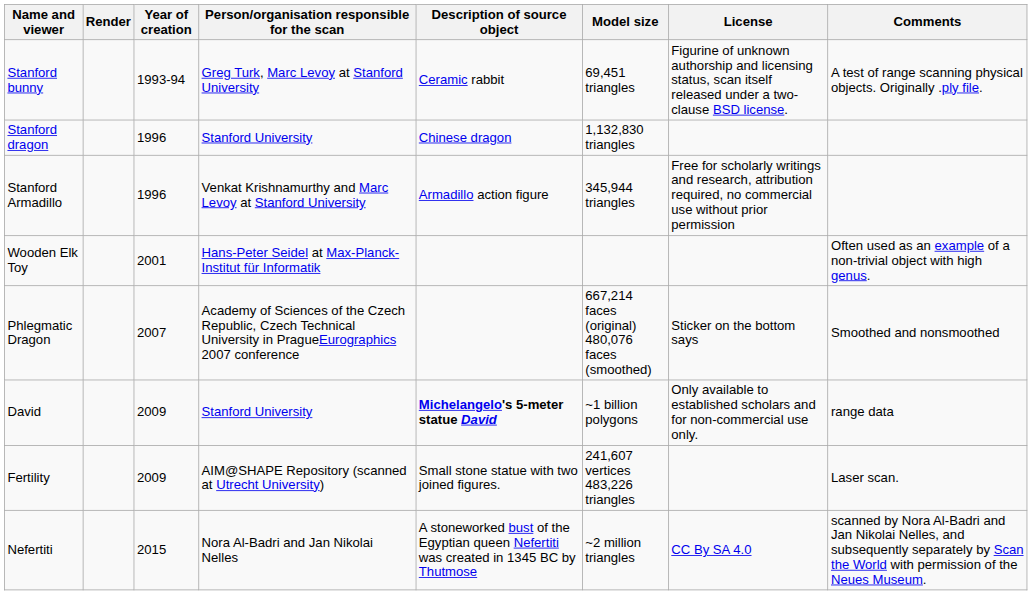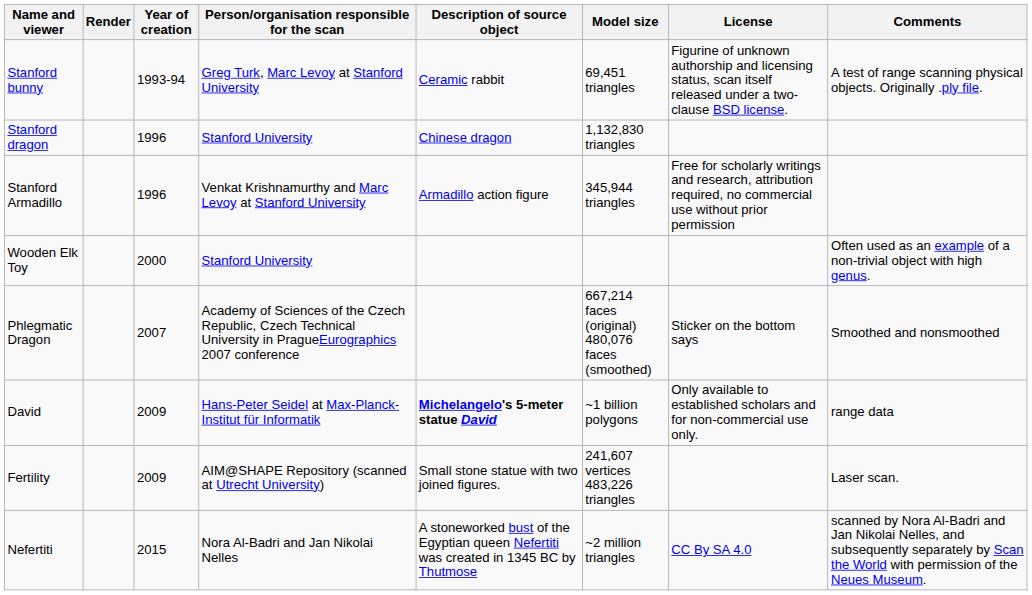 <table class="wikitable sortable">
 <tr>
 <th>Name and viewer</th>
 <th>Render</th>
 <th>Year of creation</th>
 <th>Person/organisation responsible for the scan</th>
 <th>Description of source object</th>
 <th>Model size</th>
 <th>License</th>
 <th>Comments</th>
 </tr>
 <tr>
 <td><a href='#'>Stanford bunny</a></td>
 <td></td>
 <td>1993-94</td>
 <td><a href='#'>Greg Turk</a>, <a href='#'>Marc Levoy</a> at <a href='#'>Stanford University</a></td>
 <td><a href='#'>Ceramic</a> rabbit</td>
 <td>69,451 triangles</td>
 <td>Figurine of unknown authorship and licensing status, scan itself released under a two-clause <a href='#'>BSD license</a>.</td>
 <td>A test of range scanning physical objects. Originally .<a href='#'>ply file</a>.</td>
 </tr>
 <tr>
 <td><a href='#'>Stanford dragon</a></td>
 <td></td>
 <td>1996</td>
 <td><a href='#'>Stanford University</a></td>
 <td><a href='#'>Chinese dragon</a></td>
 <td>1,132,830 triangles</td>
 <td></td>
 <td></td>
 </tr>
 <tr>
 <td>Stanford Armadillo</td>
 <td></td>
 <td>1996</td>
 <td>Venkat Krishnamurthy and <a href='#'>Marc Levoy</a> at <a href='#'>Stanford University</a></td>
 <td><a href='#'>Armadillo</a> action figure</td>
 <td>345,944 triangles</td>
 <td>Free for scholarly writings and research, attribution required, no commercial use without prior permission</td>
 <td></td>
 </tr>
 <tr>
 <td>Wooden Elk Toy</td>
 <td></td>
-<td>2001</td>
-<td><a href='#'>Hans-Peter Seidel</a> at <a href='#'>Max-Planck-Institut für Informatik</a></td>
+<td>2000</td>
+<td><a href='#'>Stanford University</a></td>
 <td></td>
 <td></td>
 <td></td>
 <td>Often used as an <a href='#'>example</a> of a non-trivial object with high <a href='#'>genus</a>.</td>
 </tr>
 <tr>
 <td>Phlegmatic Dragon</td>
 <td></td>
 <td>2007</td>
 <td>Academy of Sciences of the Czech Republic, Czech Technical University in Prague<a href='#'>Eurographics</a> 2007 conference</td>
 <td></td>
 <td>667,214 faces (original)<br>480,076 faces (smoothed)</td>
 <td>Sticker on the bottom says </td>
 <td>Smoothed and nonsmoothed</td>
 </tr>
 <tr>
 <td>David</td>
 <td></td>
 <td>2009</td>
-<td><a href='#'>Stanford University</a></td>
+<td><a href='#'>Hans-Peter Seidel</a> at <a href='#'>Max-Planck-Institut für Informatik</a></td>
 <td><strong><a href='#'>Michelangelo</a>'s 5-meter statue <em><a href='#'>David</a></em></strong></td>
 <td>~1 billion polygons</td>
 <td>Only available to established scholars and for non-commercial use only.</td>
 <td>range data</td>
 </tr>
 <tr>
 <td>Fertility</td>
 <td></td>
 <td>2009</td>
 <td>AIM@SHAPE Repository (scanned at <a href='#'>Utrecht University</a>)</td>
 <td>Small stone statue with two joined figures.</td>
 <td>241,607 vertices<br>483,226 triangles</td>
 <td></td>
 <td>Laser scan.</td>
 </tr>
 <tr>
 <td>Nefertiti</td>
 <td></td>
 <td>2015</td>
 <td>Nora Al-Badri and Jan Nikolai Nelles</td>
 <td>A stoneworked <a href='#'>bust</a> of the Egyptian queen <a href='#'>Nefertiti</a> was created in 1345 BC by <a href='#'>Thutmose</a></td>
 <td>~2 million triangles</td>
 <td><a href='#'>CC By SA 4.0</a></td>
 <td> scanned by Nora Al-Badri and Jan Nikolai Nelles, and subsequently separately by <a href='#'>Scan the World</a> with permission of the <a href='#'>Neues Museum</a>.</td>
 </tr>
 </table>
